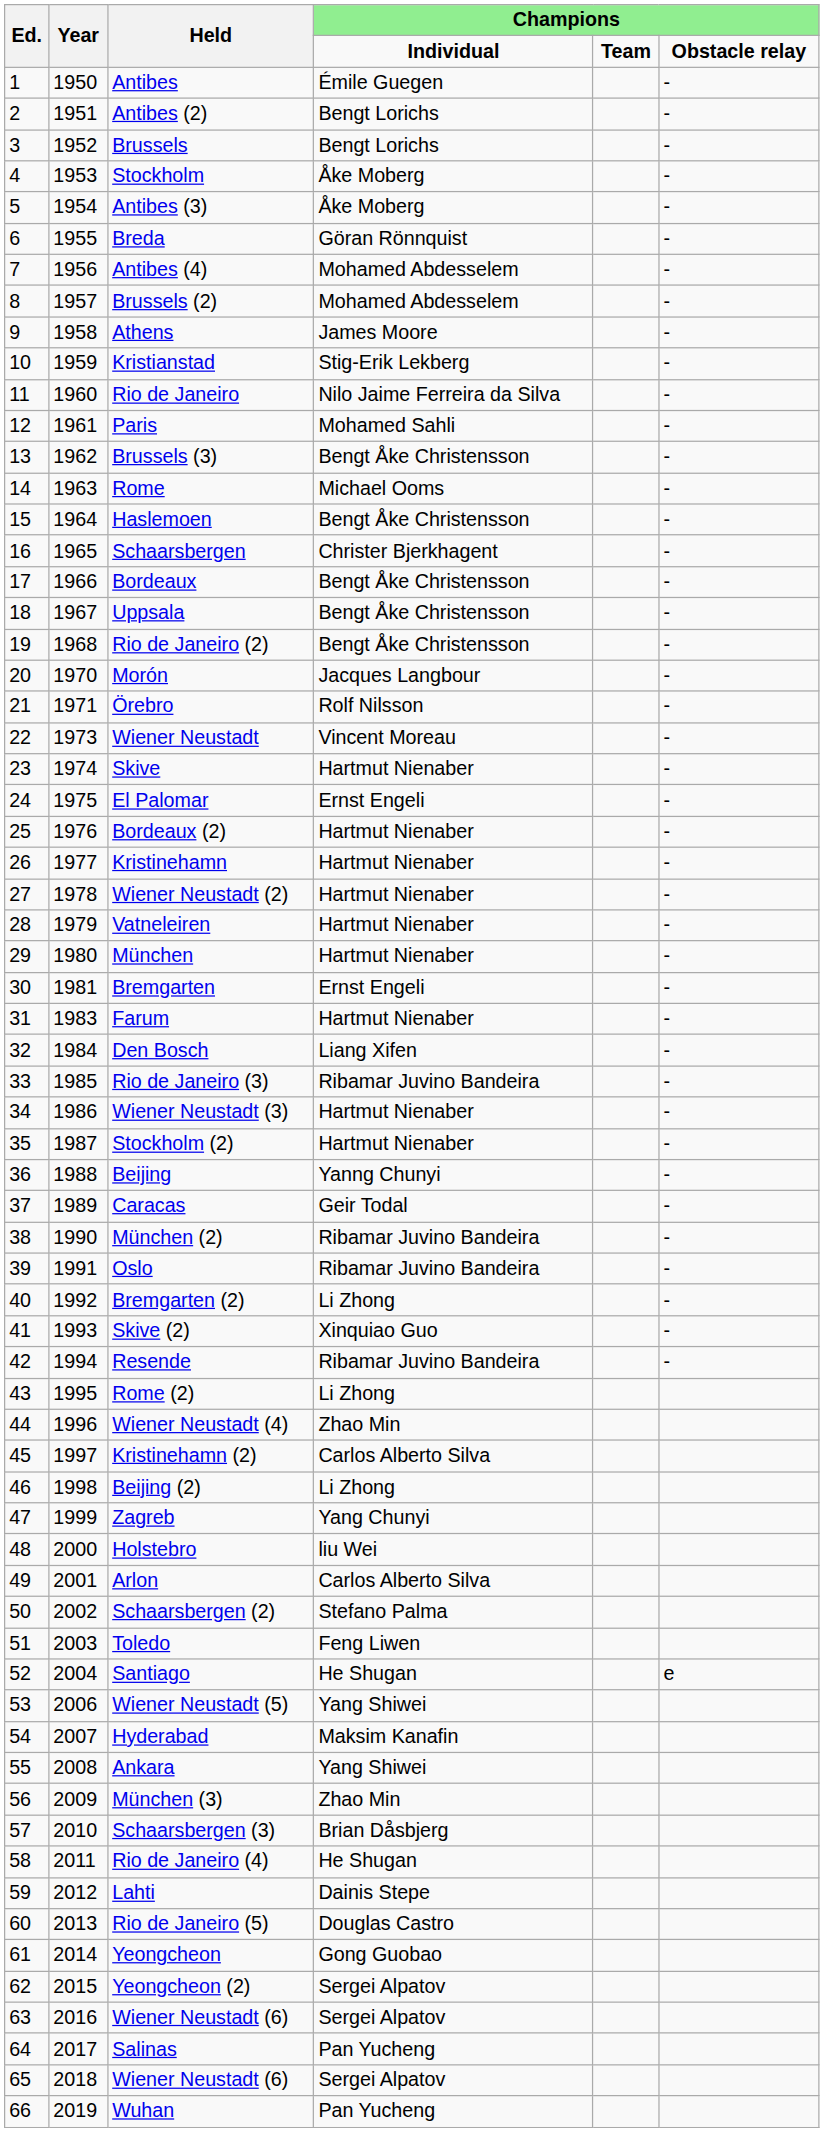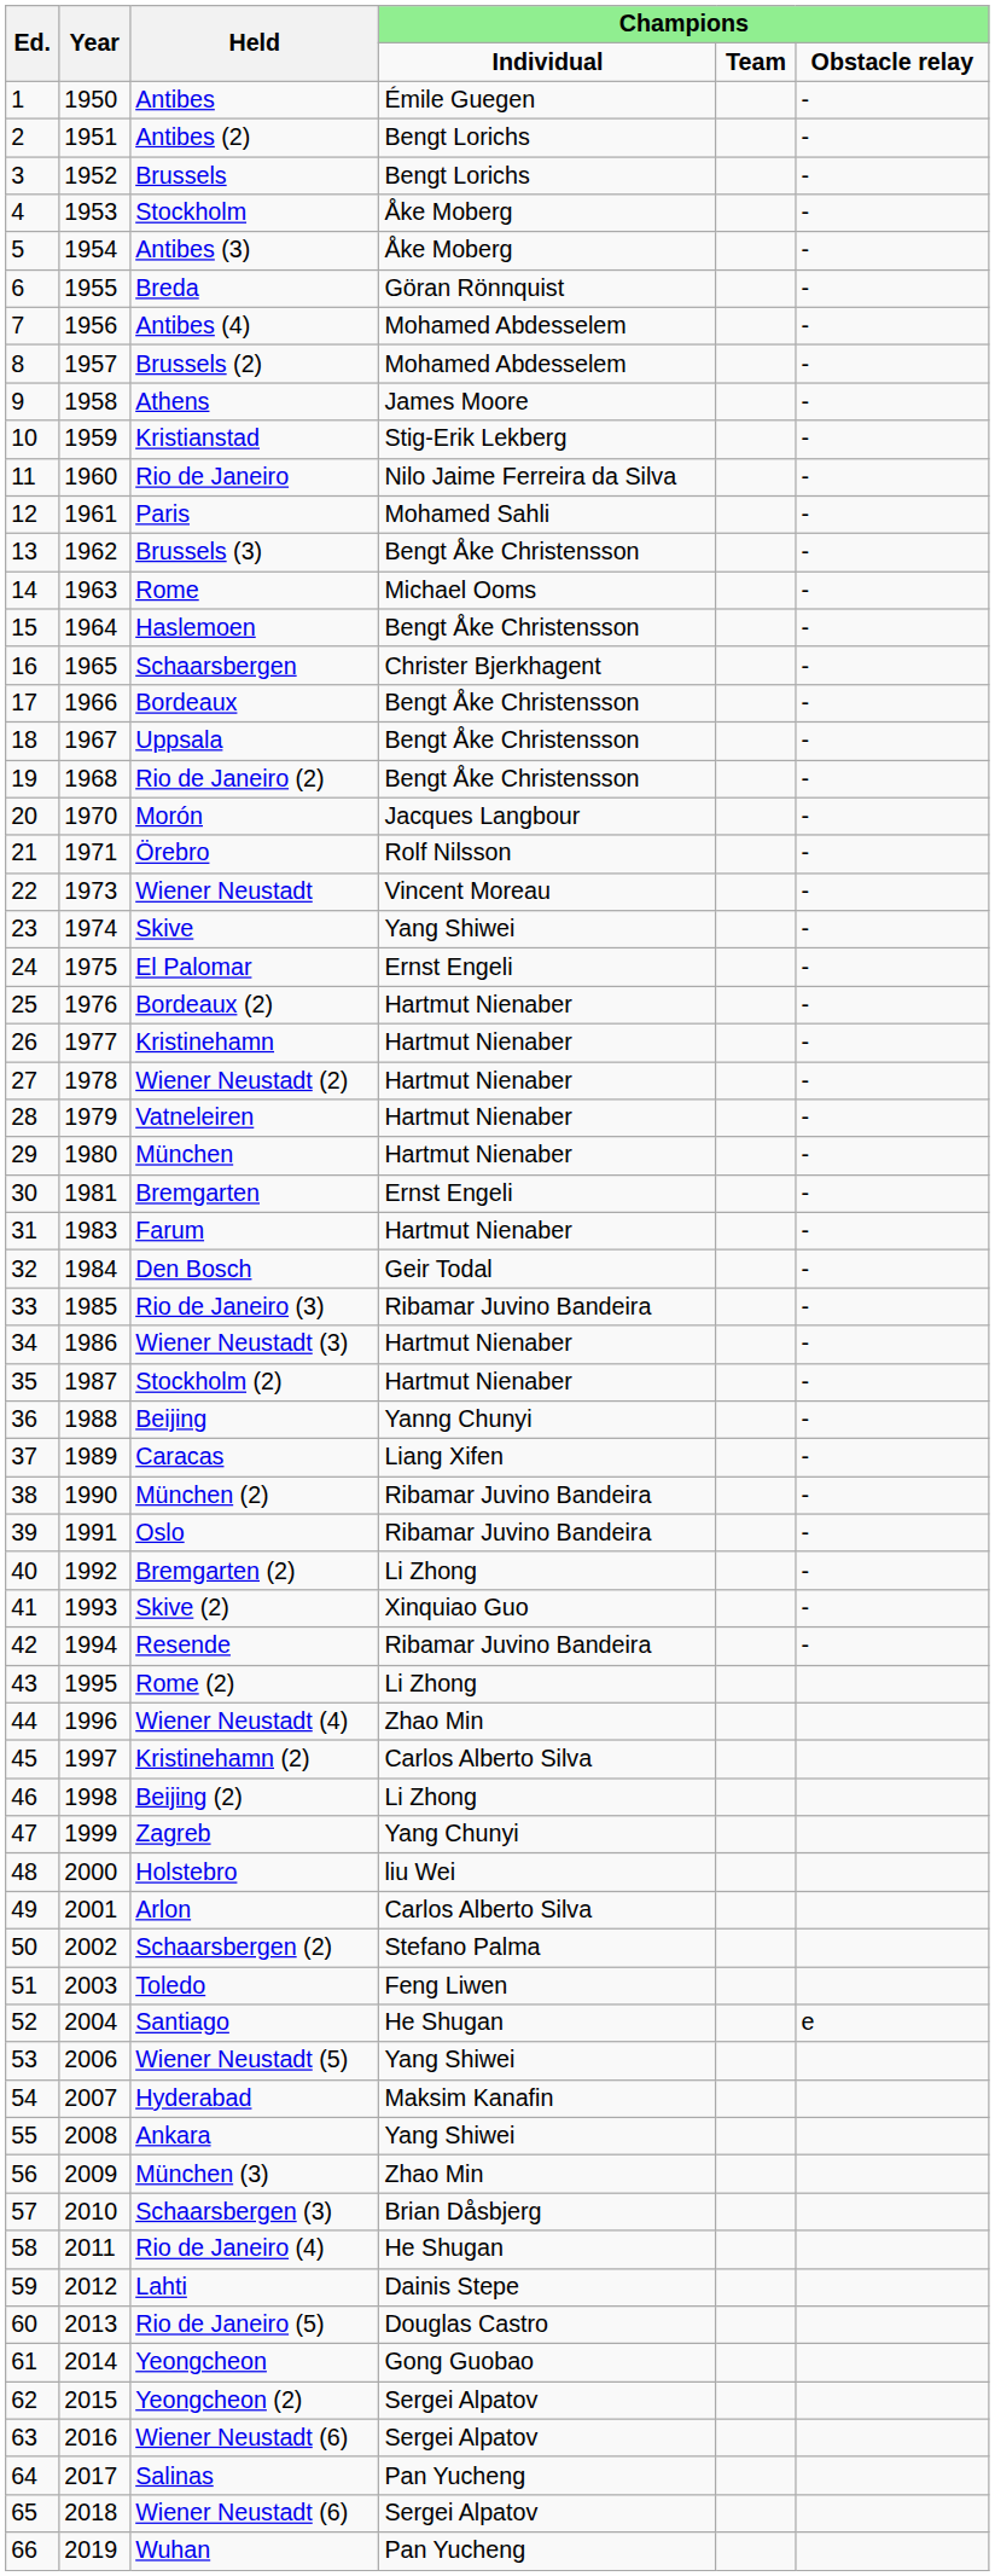 <table class="wikitable" style="text-align:left; font-size:100%; width: 75%;"  border="1">
 <tr>
 <th rowspan=2>Ed.</th>
 <th rowspan=2>Year</th>
 <th rowspan=2>Held</th>
 <th colspan=3; style="background-color:lightgreen">Champions</th>
 </tr>
 <tr>
 <td align=center><strong>Individual</strong></td>
 <td align=center><strong>Team</strong></td>
 <td align=center><strong>Obstacle relay</strong></td>
 </tr>
 <tr>
 <td>1</td>
 <td>1950</td>
 <td><a href='#'>Antibes</a> </td>
 <td> Émile Guegen</td>
 <td></td>
 <td>-</td>
 </tr>
 <tr>
 <td>2</td>
 <td>1951</td>
 <td><a href='#'>Antibes</a> (2) </td>
 <td> Bengt Lorichs</td>
 <td></td>
 <td>-</td>
 </tr>
 <tr>
 <td>3</td>
 <td>1952</td>
 <td><a href='#'>Brussels</a> </td>
 <td> Bengt Lorichs</td>
 <td></td>
 <td>-</td>
 </tr>
 <tr>
 <td>4</td>
 <td>1953</td>
 <td><a href='#'>Stockholm</a> </td>
 <td> Åke Moberg</td>
 <td></td>
 <td>-</td>
 </tr>
 <tr>
 <td>5</td>
 <td>1954</td>
 <td><a href='#'>Antibes</a> (3) </td>
 <td> Åke Moberg</td>
 <td></td>
 <td>-</td>
 </tr>
 <tr>
 <td>6</td>
 <td>1955</td>
 <td><a href='#'>Breda</a> </td>
 <td> Göran Rönnquist</td>
 <td></td>
 <td>-</td>
 </tr>
 <tr>
 <td>7</td>
 <td>1956</td>
 <td><a href='#'>Antibes</a> (4) </td>
 <td> Mohamed Abdesselem</td>
 <td></td>
 <td>-</td>
 </tr>
 <tr>
 <td>8</td>
 <td>1957</td>
 <td><a href='#'>Brussels</a> (2) </td>
 <td> Mohamed Abdesselem</td>
 <td></td>
 <td>-</td>
 </tr>
 <tr>
 <td>9</td>
 <td>1958</td>
 <td><a href='#'>Athens</a> </td>
 <td> James Moore</td>
 <td></td>
 <td>-</td>
 </tr>
 <tr>
 <td>10</td>
 <td>1959</td>
 <td><a href='#'>Kristianstad</a> </td>
 <td> Stig-Erik Lekberg</td>
 <td></td>
 <td>-</td>
 </tr>
 <tr>
 <td>11</td>
 <td>1960</td>
 <td><a href='#'>Rio de Janeiro</a> </td>
 <td> Nilo Jaime Ferreira da Silva</td>
 <td></td>
 <td>-</td>
 </tr>
 <tr>
 <td>12</td>
 <td>1961</td>
 <td><a href='#'>Paris</a> </td>
 <td> Mohamed Sahli</td>
 <td></td>
 <td>-</td>
 </tr>
 <tr>
 <td>13</td>
 <td>1962</td>
 <td><a href='#'>Brussels</a> (3) </td>
 <td> Bengt Åke Christensson</td>
 <td></td>
 <td>-</td>
 </tr>
 <tr>
 <td>14</td>
 <td>1963</td>
 <td><a href='#'>Rome</a> </td>
 <td> Michael Ooms</td>
 <td></td>
 <td>-</td>
 </tr>
 <tr>
 <td>15</td>
 <td>1964</td>
 <td><a href='#'>Haslemoen</a> </td>
 <td> Bengt Åke Christensson</td>
 <td></td>
 <td>-</td>
 </tr>
 <tr>
 <td>16</td>
 <td>1965</td>
 <td><a href='#'>Schaarsbergen</a> </td>
 <td> Christer Bjerkhagent</td>
 <td></td>
 <td>-</td>
 </tr>
 <tr>
 <td>17</td>
 <td>1966</td>
 <td><a href='#'>Bordeaux</a> </td>
 <td> Bengt Åke Christensson</td>
 <td></td>
 <td>-</td>
 </tr>
 <tr>
 <td>18</td>
 <td>1967</td>
 <td><a href='#'>Uppsala</a> </td>
 <td> Bengt Åke Christensson</td>
 <td></td>
 <td>-</td>
 </tr>
 <tr>
 <td>19</td>
 <td>1968</td>
 <td><a href='#'>Rio de Janeiro</a> (2) </td>
 <td> Bengt Åke Christensson</td>
 <td></td>
 <td>-</td>
 </tr>
 <tr>
 <td>20</td>
 <td>1970</td>
 <td><a href='#'>Morón</a> </td>
 <td> Jacques Langbour</td>
 <td></td>
 <td>-</td>
 </tr>
 <tr>
 <td>21</td>
 <td>1971</td>
 <td><a href='#'>Örebro</a> </td>
 <td> Rolf Nilsson</td>
 <td></td>
 <td>-</td>
 </tr>
 <tr>
 <td>22</td>
 <td>1973</td>
 <td><a href='#'>Wiener Neustadt</a> </td>
 <td> Vincent Moreau</td>
 <td></td>
 <td>-</td>
 </tr>
 <tr>
 <td>23</td>
 <td>1974</td>
 <td><a href='#'>Skive</a> </td>
-<td> Hartmut Nienaber</td>
+<td> Yang Shiwei</td>
 <td></td>
 <td>-</td>
 </tr>
 <tr>
 <td>24</td>
 <td>1975</td>
 <td><a href='#'>El Palomar</a> </td>
 <td> Ernst Engeli</td>
 <td></td>
 <td>-</td>
 </tr>
 <tr>
 <td>25</td>
 <td>1976</td>
 <td><a href='#'>Bordeaux</a> (2) </td>
 <td> Hartmut Nienaber</td>
 <td></td>
 <td>-</td>
 </tr>
 <tr>
 <td>26</td>
 <td>1977</td>
 <td><a href='#'>Kristinehamn</a> </td>
 <td> Hartmut Nienaber</td>
 <td></td>
 <td>-</td>
 </tr>
 <tr>
 <td>27</td>
 <td>1978</td>
 <td><a href='#'>Wiener Neustadt</a> (2) </td>
 <td> Hartmut Nienaber</td>
 <td></td>
 <td>-</td>
 </tr>
 <tr>
 <td>28</td>
 <td>1979</td>
 <td><a href='#'>Vatneleiren</a> </td>
 <td> Hartmut Nienaber</td>
 <td></td>
 <td>-</td>
 </tr>
 <tr>
 <td>29</td>
 <td>1980</td>
 <td><a href='#'>München</a> </td>
 <td> Hartmut Nienaber</td>
 <td></td>
 <td>-</td>
 </tr>
 <tr>
 <td>30</td>
 <td>1981</td>
 <td><a href='#'>Bremgarten</a> </td>
 <td> Ernst Engeli</td>
 <td></td>
 <td>-</td>
 </tr>
 <tr>
 <td>31</td>
 <td>1983</td>
 <td><a href='#'>Farum</a> </td>
 <td> Hartmut Nienaber</td>
 <td></td>
 <td>-</td>
 </tr>
 <tr>
 <td>32</td>
 <td>1984</td>
 <td><a href='#'>Den Bosch</a> </td>
-<td> Liang Xifen</td>
+<td> Geir Todal</td>
 <td></td>
 <td>-</td>
 </tr>
 <tr>
 <td>33</td>
 <td>1985</td>
 <td><a href='#'>Rio de Janeiro</a> (3) </td>
 <td> Ribamar Juvino Bandeira</td>
 <td></td>
 <td>-</td>
 </tr>
 <tr>
 <td>34</td>
 <td>1986</td>
 <td><a href='#'>Wiener Neustadt</a> (3) </td>
 <td> Hartmut Nienaber</td>
 <td></td>
 <td>-</td>
 </tr>
 <tr>
 <td>35</td>
 <td>1987</td>
 <td><a href='#'>Stockholm</a> (2) </td>
 <td> Hartmut Nienaber</td>
 <td></td>
 <td>-</td>
 </tr>
 <tr>
 <td>36</td>
 <td>1988</td>
 <td><a href='#'>Beijing</a> </td>
 <td> Yanng Chunyi</td>
 <td></td>
 <td>-</td>
 </tr>
 <tr>
 <td>37</td>
 <td>1989</td>
 <td><a href='#'>Caracas</a> </td>
-<td> Geir Todal</td>
+<td> Liang Xifen</td>
 <td></td>
 <td>-</td>
 </tr>
 <tr>
 <td>38</td>
 <td>1990</td>
 <td><a href='#'>München</a> (2) </td>
 <td> Ribamar Juvino Bandeira</td>
 <td></td>
 <td>-</td>
 </tr>
 <tr>
 <td>39</td>
 <td>1991</td>
 <td><a href='#'>Oslo</a> </td>
 <td> Ribamar Juvino Bandeira</td>
 <td></td>
 <td>-</td>
 </tr>
 <tr>
 <td>40</td>
 <td>1992</td>
 <td><a href='#'>Bremgarten</a> (2) </td>
 <td> Li Zhong</td>
 <td></td>
 <td>-</td>
 </tr>
 <tr>
 <td>41</td>
 <td>1993</td>
 <td><a href='#'>Skive</a> (2) </td>
 <td> Xinquiao Guo</td>
 <td></td>
 <td>-</td>
 </tr>
 <tr>
 <td>42</td>
 <td>1994</td>
 <td><a href='#'>Resende</a> </td>
 <td> Ribamar Juvino Bandeira</td>
 <td></td>
 <td>-</td>
 </tr>
 <tr>
 <td>43</td>
 <td>1995</td>
 <td><a href='#'>Rome</a> (2) </td>
 <td> Li Zhong</td>
 <td></td>
 <td></td>
 </tr>
 <tr>
 <td>44</td>
 <td>1996</td>
 <td><a href='#'>Wiener Neustadt</a> (4) </td>
 <td> Zhao Min</td>
 <td></td>
 <td></td>
 </tr>
 <tr>
 <td>45</td>
 <td>1997</td>
 <td><a href='#'>Kristinehamn</a> (2) </td>
 <td> Carlos Alberto Silva</td>
 <td></td>
 <td></td>
 </tr>
 <tr>
 <td>46</td>
 <td>1998</td>
 <td><a href='#'>Beijing</a> (2) </td>
 <td> Li Zhong</td>
 <td></td>
 <td></td>
 </tr>
 <tr>
 <td>47</td>
 <td>1999</td>
 <td><a href='#'>Zagreb</a> </td>
 <td> Yang Chunyi</td>
 <td></td>
 <td></td>
 </tr>
 <tr>
 <td>48</td>
 <td>2000</td>
 <td><a href='#'>Holstebro</a> </td>
 <td> liu Wei</td>
 <td></td>
 <td></td>
 </tr>
 <tr>
 <td>49</td>
 <td>2001</td>
 <td><a href='#'>Arlon</a> </td>
 <td> Carlos Alberto Silva</td>
 <td></td>
 <td></td>
 </tr>
 <tr>
 <td>50</td>
 <td>2002</td>
 <td><a href='#'>Schaarsbergen</a> (2) </td>
 <td> Stefano Palma</td>
 <td></td>
 <td></td>
 </tr>
 <tr>
 <td>51</td>
 <td>2003</td>
 <td><a href='#'>Toledo</a> </td>
 <td> Feng Liwen</td>
 <td></td>
 <td></td>
 </tr>
 <tr>
 <td>52</td>
 <td>2004</td>
 <td><a href='#'>Santiago</a> </td>
 <td> He Shugan</td>
 <td></td>
 <td> e </td>
 </tr>
 <tr>
 <td>53</td>
 <td>2006</td>
 <td><a href='#'>Wiener Neustadt</a> (5) </td>
 <td> Yang Shiwei</td>
 <td></td>
 <td></td>
 </tr>
 <tr>
 <td>54</td>
 <td>2007  </td>
 <td><a href='#'>Hyderabad</a> </td>
 <td> Maksim Kanafin</td>
 <td></td>
 <td></td>
 </tr>
 <tr>
 <td>55</td>
 <td>2008</td>
 <td><a href='#'>Ankara</a> </td>
 <td> Yang Shiwei</td>
 <td></td>
 <td></td>
 </tr>
 <tr>
 <td>56</td>
 <td>2009</td>
 <td><a href='#'>München</a> (3) </td>
 <td> Zhao Min</td>
 <td></td>
 <td></td>
 </tr>
 <tr>
 <td>57</td>
 <td>2010 </td>
 <td><a href='#'>Schaarsbergen</a> (3) </td>
 <td> Brian Dåsbjerg</td>
 <td></td>
 <td></td>
 </tr>
 <tr>
 <td>58</td>
 <td>2011</td>
 <td><a href='#'>Rio de Janeiro</a> (4) </td>
 <td> He Shugan</td>
 <td></td>
 <td></td>
 </tr>
 <tr>
 <td>59</td>
 <td>2012</td>
 <td><a href='#'>Lahti</a> </td>
 <td> Dainis Stepe</td>
 <td></td>
 <td></td>
 </tr>
 <tr>
 <td>60</td>
 <td>2013</td>
 <td><a href='#'>Rio de Janeiro</a> (5) </td>
 <td> Douglas Castro</td>
 <td></td>
 <td></td>
 </tr>
 <tr>
 <td>61</td>
 <td>2014</td>
 <td><a href='#'>Yeongcheon</a> </td>
 <td> Gong Guobao</td>
 <td></td>
 <td></td>
 </tr>
 <tr>
 <td>62</td>
 <td>2015</td>
 <td><a href='#'>Yeongcheon</a> (2) </td>
 <td> Sergei Alpatov</td>
 <td></td>
 <td></td>
 </tr>
 <tr>
 <td>63</td>
 <td>2016</td>
 <td><a href='#'>Wiener Neustadt</a> (6) </td>
 <td> Sergei Alpatov</td>
 <td></td>
 <td></td>
 </tr>
 <tr>
 <td>64</td>
 <td>2017</td>
 <td><a href='#'>Salinas</a> </td>
 <td> Pan Yucheng</td>
 <td></td>
 <td></td>
 </tr>
 <tr>
 <td>65</td>
 <td>2018</td>
 <td><a href='#'>Wiener Neustadt</a> (6) </td>
 <td> Sergei Alpatov</td>
 <td></td>
 <td></td>
 </tr>
 <tr>
 <td>66</td>
 <td>2019</td>
 <td><a href='#'>Wuhan</a> </td>
 <td> Pan Yucheng</td>
 <td></td>
 <td></td>
 </tr>
 </table>
